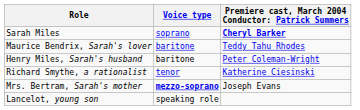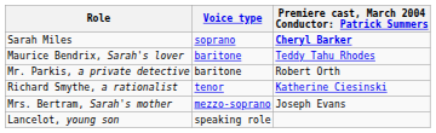 <table class=wikitable>
 <tr>
 <th>Role</th>
 <th><a href='#'>Voice type</a></th>
 <th>Premiere cast, March 2004<br>Conductor: <a href='#'>Patrick Summers</a></th>
 </tr>
 <tr>
 <td>Sarah Miles</td>
 <td><a href='#'>soprano</a></td>
 <td><strong><a href='#'>Cheryl Barker</a></strong></td>
 </tr>
 <tr>
 <td>Maurice Bendrix, <em>Sarah's lover</em></td>
 <td><a href='#'>baritone</a></td>
 <td><a href='#'>Teddy Tahu Rhodes</a></td>
 </tr>
 <tr>
-<td>Henry Miles, <em>Sarah's husband</em></td>
+<td>Mr. Parkis, <em>a private detective</em></td>
 <td>baritone</td>
-<td><a href='#'>Peter Coleman-Wright</a></td>
+<td>Robert Orth</td>
 </tr>
 <tr>
 <td>Richard Smythe, <em>a rationalist</em></td>
 <td><a href='#'>tenor</a></td>
 <td><a href='#'>Katherine Ciesinski</a></td>
 </tr>
 <tr>
 <td>Mrs. Bertram, <em>Sarah's mother</em></td>
-<td><strong><a href='#'>mezzo-soprano</a></strong></td>
+<td><a href='#'>mezzo-soprano</a></td>
 <td>Joseph Evans</td>
 </tr>
 <tr>
 <td>Lancelot, <em>young son</em></td>
 <td>speaking role</td>
 <td> </td>
 </tr>
 </table>
